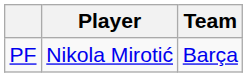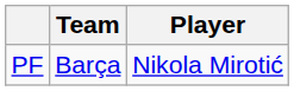 <table class="wikitable">
 <tr>
 <th style="text-align:center;"></th>
+<th style="text-align:center;">Team</th>
 <th style="text-align:center;">Player</th>
-<th style="text-align:center;">Team</th>
 </tr>
 <tr>
 <td style="text-align:center;"><a href='#'>PF</a></td>
+<td><a href='#'>Barça</a></td>
 <td> <a href='#'>Nikola Mirotić</a></td>
-<td><a href='#'>Barça</a></td>
 </tr>
 </table>
